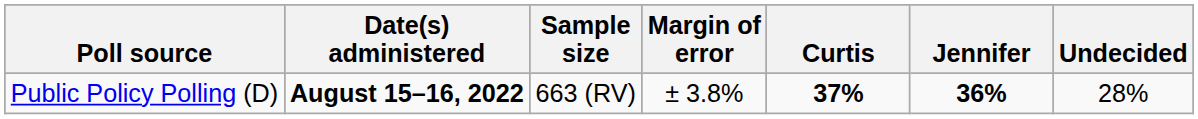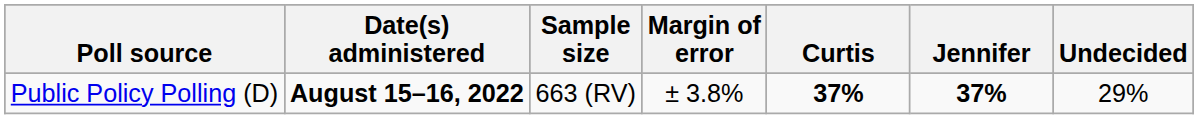 <table class="wikitable" style="font-size:90%;text-align:center;">
 <tr valign= bottom>
 <th>Poll source</th>
 <th>Date(s)<br>administered</th>
 <th>Sample<br>size</th>
 <th>Margin of<br>error</th>
 <th style="width:75px;">Curtis<br></th>
 <th style="width:75px;">Jennifer<br></th>
 <th>Undecided</th>
 </tr>
 <tr>
 <td style="text-align:left;"><a href='#'>Public Policy Polling</a> (D)</td>
 <td><strong>August 15–16, 2022</strong></td>
 <td>663 (RV)</td>
 <td>± 3.8%</td>
 <td><strong>37%</strong></td>
-<td><strong>36%</strong></td>
-<td>28%</td>
+<td><strong>37%</strong></td>
+<td>29%</td>
 </tr>
 </table>
